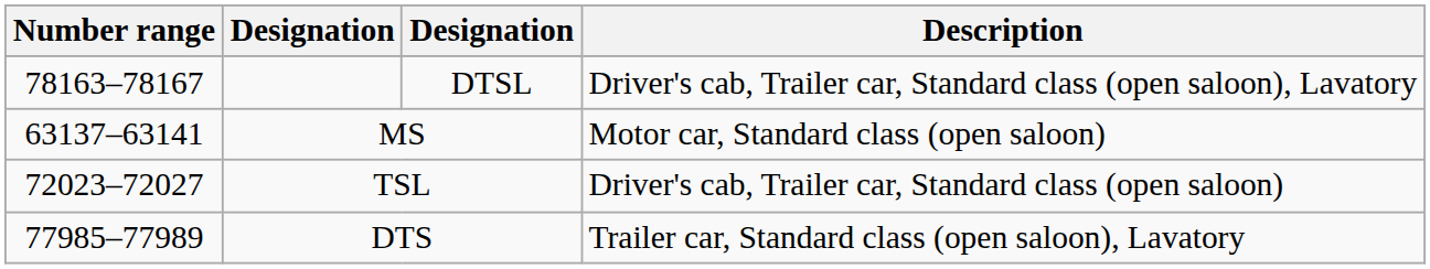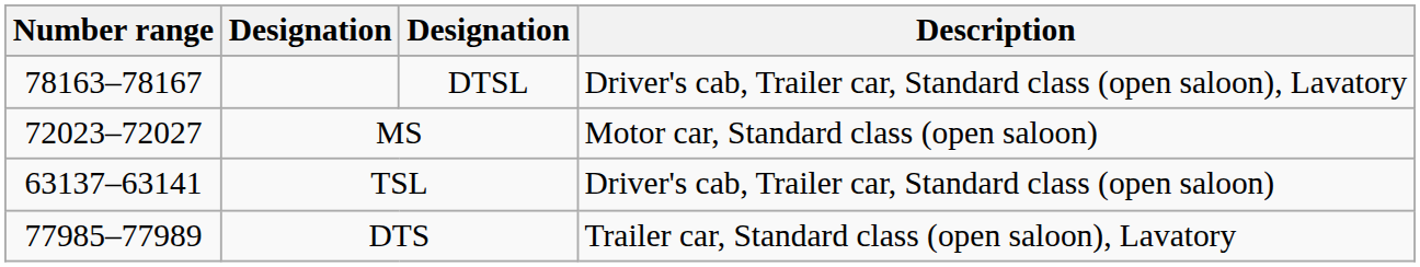 <table class="wikitable">
 <tr>
 <th>Number range</th>
 <th>Designation </th>
 <th>Designation </th>
 <th>Description</th>
 </tr>
 <tr>
 <td align=center>78163–78167</td>
 <td align=center></td>
 <td align=center>DTSL</td>
 <td>Driver's cab, Trailer car, Standard class (open saloon), Lavatory</td>
 </tr>
 <tr>
-<td align=center>63137–63141</td>
+<td align=center>72023–72027</td>
 <td colspan=2 align=center>MS</td>
 <td>Motor car, Standard class (open saloon)</td>
 </tr>
 <tr>
-<td align=center>72023–72027</td>
+<td align=center>63137–63141</td>
 <td colspan=2 align=center>TSL</td>
 <td>Driver's cab, Trailer car, Standard class (open saloon)</td>
 </tr>
 <tr>
 <td align=center>77985–77989</td>
 <td colspan=2 align=center>DTS</td>
 <td>Trailer car, Standard class (open saloon), Lavatory</td>
 </tr>
 </table>
